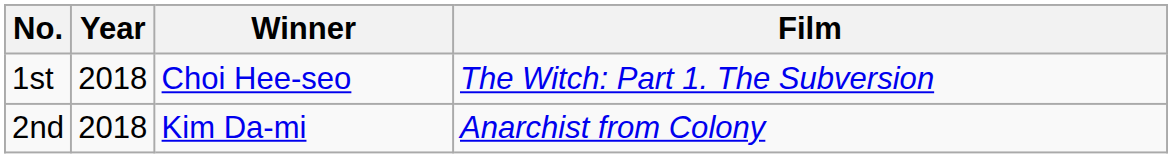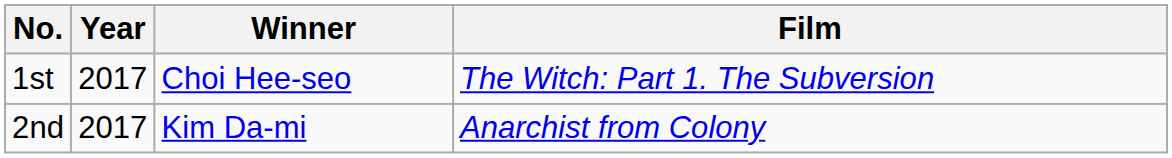 <table class="wikitable" style="width:600px">
 <tr>
 <th width=10>No.</th>
 <th width=10>Year</th>
 <th>Winner</th>
 <th>Film</th>
 </tr>
 <tr>
 <td>1st</td>
-<td>2018</td>
+<td>2017</td>
 <td><a href='#'>Choi Hee-seo</a></td>
 <td><em><a href='#'>The Witch: Part 1. The Subversion</a></em></td>
 </tr>
 <tr>
 <td>2nd</td>
-<td>2018</td>
+<td>2017</td>
 <td><a href='#'>Kim Da-mi</a></td>
 <td><em><a href='#'>Anarchist from Colony</a></em></td>
 </tr>
 </table>
